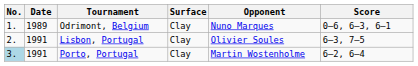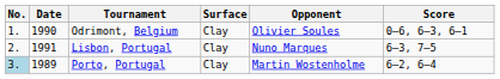 <table class="sortable wikitable">
 <tr>
 <th style="width:20px" class="unsortable">No.</th>
 <th style="width:50px">Date</th>
 <th style="width:200px">Tournament</th>
 <th style="width:50px">Surface</th>
 <th style="width:200px">Opponent</th>
 <th style="width:180px" class="unsortable">Score</th>
 </tr>
 <tr>
 <td>1.</td>
-<td>1989</td>
+<td>1990</td>
 <td>Odrimont, <a href='#'>Belgium</a></td>
 <td>Clay</td>
-<td> <a href='#'>Nuno Marques</a></td>
+<td> <a href='#'>Olivier Soules</a></td>
 <td>0–6, 6–3, 6–1</td>
 </tr>
 <tr>
 <td>2.</td>
 <td>1991</td>
 <td><a href='#'>Lisbon</a>, <a href='#'>Portugal</a></td>
 <td>Clay</td>
-<td> <a href='#'>Olivier Soules</a></td>
+<td> <a href='#'>Nuno Marques</a></td>
 <td>6–3, 7–5</td>
 </tr>
 <tr>
 <td style="background: lightblue;">3.</td>
-<td>1991</td>
+<td>1989</td>
 <td><a href='#'>Porto</a>, <a href='#'>Portugal</a></td>
 <td>Clay</td>
 <td> <a href='#'>Martin Wostenholme</a></td>
 <td>6–2, 6–4</td>
 </tr>
 </table>
